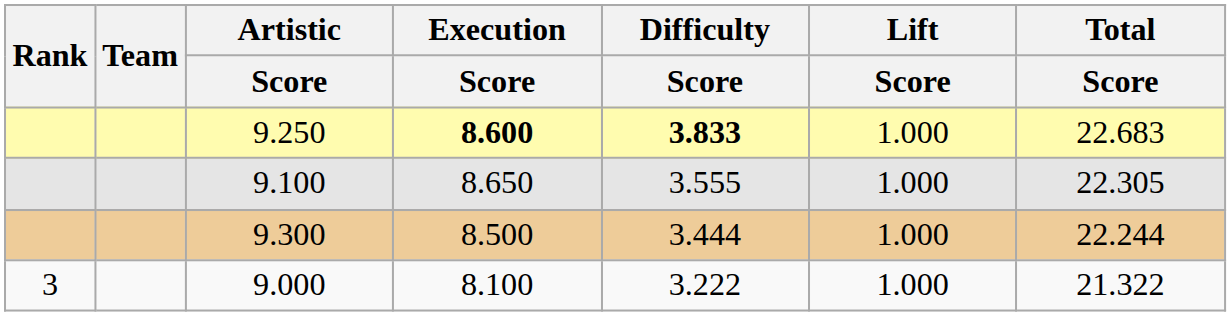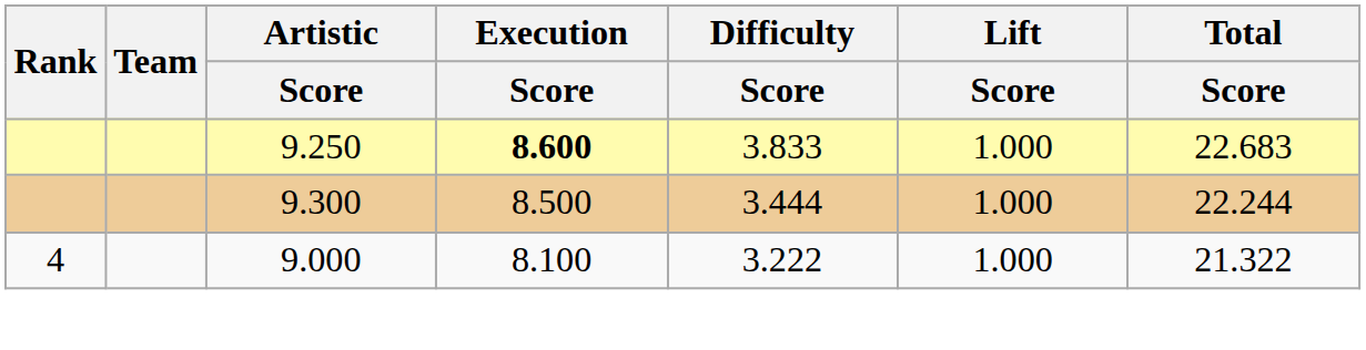 <table class="wikitable" style="text-align:center">
 <tr>
 <th rowspan=2>Rank</th>
 <th rowspan=2>Team</th>
 <th style="width:6em">Artistic</th>
 <th style="width:6em">Execution</th>
 <th style="width:6em">Difficulty</th>
 <th style="width:6em">Lift</th>
 <th style="width:6em">Total</th>
 </tr>
 <tr>
 <th>Score</th>
 <th>Score</th>
 <th>Score</th>
 <th>Score</th>
 <th>Score</th>
 </tr>
 <tr style="background:#fffcaf;">
 <td></td>
 <td align="left"></td>
 <td>9.250</td>
 <td><strong>8.600</strong></td>
-<td><strong>3.833</strong></td>
+<td>3.833</td>
 <td>1.000</td>
 <td>22.683</td>
-</tr>
-<tr style="background:#e5e5e5;">
-<td></td>
-<td align="left"></td>
-<td>9.100</td>
-<td>8.650</td>
-<td>3.555</td>
-<td>1.000</td>
-<td>22.305</td>
 </tr>
 <tr style="background:#ec9;">
 <td></td>
 <td align="left"></td>
 <td>9.300</td>
 <td>8.500</td>
 <td>3.444</td>
 <td>1.000</td>
 <td>22.244</td>
 </tr>
 <tr>
-<td>3</td>
+<td>4</td>
 <td align="left"></td>
 <td>9.000</td>
 <td>8.100</td>
 <td>3.222</td>
 <td>1.000</td>
 <td>21.322</td>
 </tr>
 </table>
